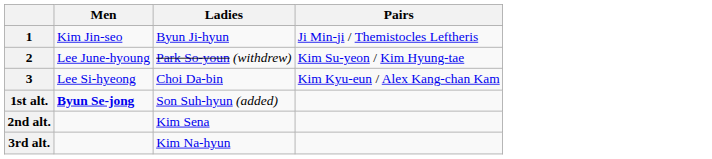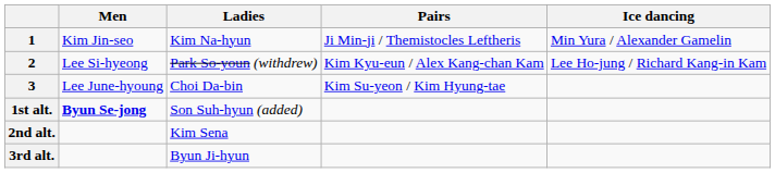 <table class="wikitable">
 <tr>
 <th></th>
 <th>Men</th>
 <th>Ladies</th>
 <th>Pairs</th>
+<th>Ice dancing</th>
 </tr>
 <tr>
 <th>1</th>
 <td><a href='#'>Kim Jin-seo</a></td>
-<td><a href='#'>Byun Ji-hyun</a></td>
+<td><a href='#'>Kim Na-hyun</a></td>
 <td><a href='#'>Ji Min-ji</a> / <a href='#'>Themistocles Leftheris</a></td>
+<td><a href='#'>Min Yura</a> / <a href='#'>Alexander Gamelin</a></td>
 </tr>
 <tr>
 <th>2</th>
-<td><a href='#'>Lee June-hyoung</a></td>
+<td><a href='#'>Lee Si-hyeong</a></td>
 <td><s><a href='#'>Park So-youn</a></s> <em>(withdrew)</em></td>
-<td><a href='#'>Kim Su-yeon</a> / <a href='#'>Kim Hyung-tae</a></td>
+<td><a href='#'>Kim Kyu-eun</a> / <a href='#'>Alex Kang-chan Kam</a></td>
+<td><a href='#'>Lee Ho-jung</a> / <a href='#'>Richard Kang-in Kam</a></td>
 </tr>
 <tr>
 <th>3</th>
-<td><a href='#'>Lee Si-hyeong</a></td>
+<td><a href='#'>Lee June-hyoung</a></td>
 <td><a href='#'>Choi Da-bin</a></td>
-<td><a href='#'>Kim Kyu-eun</a> / <a href='#'>Alex Kang-chan Kam</a></td>
+<td><a href='#'>Kim Su-yeon</a> / <a href='#'>Kim Hyung-tae</a></td>
+<td></td>
 </tr>
 <tr>
 <th>1st alt.</th>
 <td><strong><a href='#'>Byun Se-jong</a></strong></td>
 <td><a href='#'>Son Suh-hyun</a> <em>(added)</em></td>
+<td></td>
 <td></td>
 </tr>
 <tr>
 <th>2nd alt.</th>
 <td></td>
 <td><a href='#'>Kim Sena</a></td>
 <td></td>
+<td></td>
 </tr>
 <tr>
 <th>3rd alt.</th>
 <td></td>
-<td><a href='#'>Kim Na-hyun</a></td>
+<td><a href='#'>Byun Ji-hyun</a></td>
+<td></td>
 <td></td>
 </tr>
 </table>
